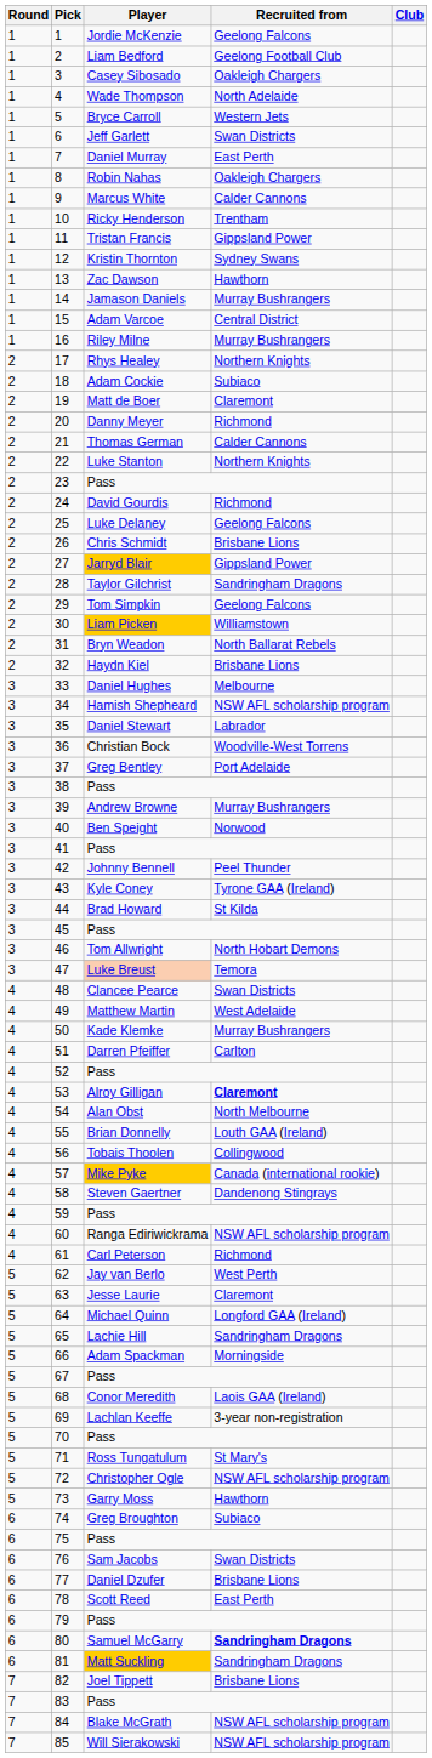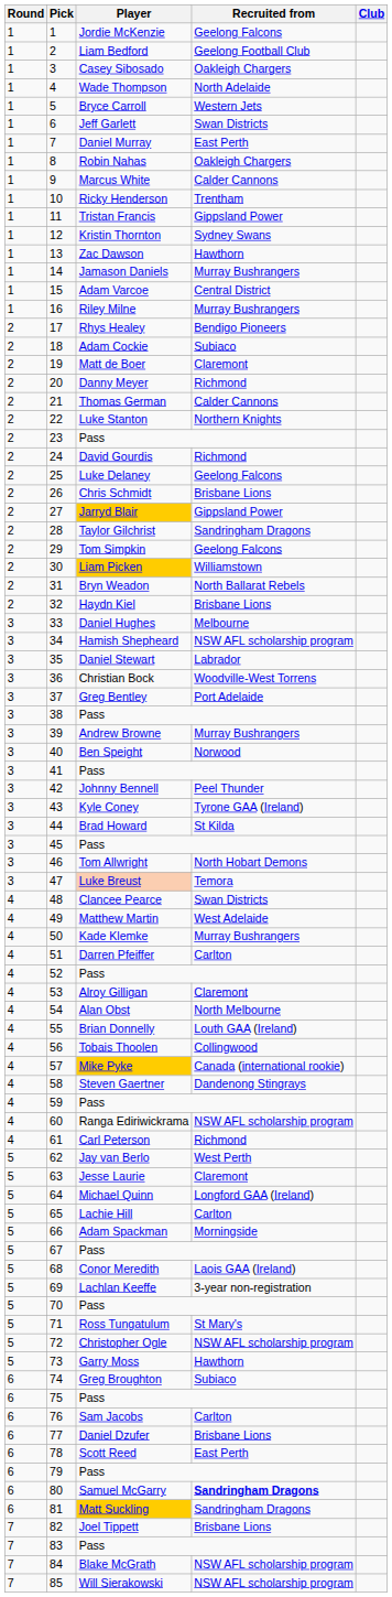 <table class="wikitable sortable">
 <tr>
 <th>Round</th>
 <th>Pick</th>
 <th>Player</th>
 <th>Recruited from</th>
 <th><a href='#'>Club</a></th>
 </tr>
 <tr>
 <td>1</td>
 <td>1</td>
 <td><a href='#'>Jordie McKenzie</a></td>
 <td><a href='#'>Geelong Falcons</a></td>
 <td></td>
 </tr>
 <tr>
 <td>1</td>
 <td>2</td>
 <td><a href='#'>Liam Bedford</a></td>
 <td><a href='#'>Geelong Football Club</a></td>
 <td></td>
 </tr>
 <tr>
 <td>1</td>
 <td>3</td>
 <td><a href='#'>Casey Sibosado</a></td>
 <td><a href='#'>Oakleigh Chargers</a></td>
 <td></td>
 </tr>
 <tr>
 <td>1</td>
 <td>4</td>
 <td><a href='#'>Wade Thompson</a></td>
 <td><a href='#'>North Adelaide</a></td>
 <td></td>
 </tr>
 <tr>
 <td>1</td>
 <td>5</td>
 <td><a href='#'>Bryce Carroll</a></td>
 <td><a href='#'>Western Jets</a></td>
 <td></td>
 </tr>
 <tr>
 <td>1</td>
 <td>6</td>
 <td><a href='#'>Jeff Garlett</a></td>
 <td><a href='#'>Swan Districts</a></td>
 <td></td>
 </tr>
 <tr>
 <td>1</td>
 <td>7</td>
 <td><a href='#'>Daniel Murray</a></td>
 <td><a href='#'>East Perth</a></td>
 <td></td>
 </tr>
 <tr>
 <td>1</td>
 <td>8</td>
 <td><a href='#'>Robin Nahas</a></td>
 <td><a href='#'>Oakleigh Chargers</a></td>
 <td></td>
 </tr>
 <tr>
 <td>1</td>
 <td>9</td>
 <td><a href='#'>Marcus White</a></td>
 <td><a href='#'>Calder Cannons</a></td>
 <td></td>
 </tr>
 <tr>
 <td>1</td>
 <td>10</td>
 <td><a href='#'>Ricky Henderson</a></td>
 <td><a href='#'>Trentham</a></td>
 <td></td>
 </tr>
 <tr>
 <td>1</td>
 <td>11</td>
 <td><a href='#'>Tristan Francis</a></td>
 <td><a href='#'>Gippsland Power</a></td>
 <td></td>
 </tr>
 <tr>
 <td>1</td>
 <td>12</td>
 <td><a href='#'>Kristin Thornton</a></td>
 <td><a href='#'>Sydney Swans</a></td>
 <td></td>
 </tr>
 <tr>
 <td>1</td>
 <td>13</td>
 <td><a href='#'>Zac Dawson</a></td>
 <td><a href='#'>Hawthorn</a></td>
 <td></td>
 </tr>
 <tr>
 <td>1</td>
 <td>14</td>
 <td><a href='#'>Jamason Daniels</a></td>
 <td><a href='#'>Murray Bushrangers</a></td>
 <td></td>
 </tr>
 <tr>
 <td>1</td>
 <td>15</td>
 <td><a href='#'>Adam Varcoe</a></td>
 <td><a href='#'>Central District</a></td>
 <td></td>
 </tr>
 <tr>
 <td>1</td>
 <td>16</td>
 <td><a href='#'>Riley Milne</a></td>
 <td><a href='#'>Murray Bushrangers</a></td>
 <td></td>
 </tr>
 <tr>
 <td>2</td>
 <td>17</td>
 <td><a href='#'>Rhys Healey</a></td>
-<td><a href='#'>Northern Knights</a></td>
+<td><a href='#'>Bendigo Pioneers</a></td>
 <td></td>
 </tr>
 <tr>
 <td>2</td>
 <td>18</td>
 <td><a href='#'>Adam Cockie</a></td>
 <td><a href='#'>Subiaco</a></td>
 <td></td>
 </tr>
 <tr>
 <td>2</td>
 <td>19</td>
 <td><a href='#'>Matt de Boer</a></td>
 <td><a href='#'>Claremont</a></td>
 <td></td>
 </tr>
 <tr>
 <td>2</td>
 <td>20</td>
 <td><a href='#'>Danny Meyer</a></td>
 <td><a href='#'>Richmond</a></td>
 <td></td>
 </tr>
 <tr>
 <td>2</td>
 <td>21</td>
 <td><a href='#'>Thomas German</a></td>
 <td><a href='#'>Calder Cannons</a></td>
 <td></td>
 </tr>
 <tr>
 <td>2</td>
 <td>22</td>
 <td><a href='#'>Luke Stanton</a></td>
 <td><a href='#'>Northern Knights</a></td>
 <td></td>
 </tr>
 <tr>
 <td>2</td>
 <td>23</td>
 <td colspan=2>Pass</td>
 <td></td>
 </tr>
 <tr>
 <td>2</td>
 <td>24</td>
 <td><a href='#'>David Gourdis</a></td>
 <td><a href='#'>Richmond</a></td>
 <td></td>
 </tr>
 <tr>
 <td>2</td>
 <td>25</td>
 <td><a href='#'>Luke Delaney</a></td>
 <td><a href='#'>Geelong Falcons</a></td>
 <td></td>
 </tr>
 <tr>
 <td>2</td>
 <td>26</td>
 <td><a href='#'>Chris Schmidt</a></td>
 <td><a href='#'>Brisbane Lions</a></td>
 <td></td>
 </tr>
 <tr>
 <td>2</td>
 <td>27</td>
 <td bgcolor="#FFCC00"><a href='#'>Jarryd Blair</a></td>
 <td><a href='#'>Gippsland Power</a></td>
 <td></td>
 </tr>
 <tr>
 <td>2</td>
 <td>28</td>
 <td><a href='#'>Taylor Gilchrist</a></td>
 <td><a href='#'>Sandringham Dragons</a></td>
 <td></td>
 </tr>
 <tr>
 <td>2</td>
 <td>29</td>
 <td><a href='#'>Tom Simpkin</a></td>
 <td><a href='#'>Geelong Falcons</a></td>
 <td></td>
 </tr>
 <tr>
 <td>2</td>
 <td>30</td>
 <td bgcolor="#FFCC00"><a href='#'>Liam Picken</a></td>
 <td><a href='#'>Williamstown</a></td>
 <td></td>
 </tr>
 <tr>
 <td>2</td>
 <td>31</td>
 <td><a href='#'>Bryn Weadon</a></td>
 <td><a href='#'>North Ballarat Rebels</a></td>
 <td></td>
 </tr>
 <tr>
 <td>2</td>
 <td>32</td>
 <td><a href='#'>Haydn Kiel</a></td>
 <td><a href='#'>Brisbane Lions</a></td>
 <td></td>
 </tr>
 <tr>
 <td>3</td>
 <td>33</td>
 <td><a href='#'>Daniel Hughes</a></td>
 <td><a href='#'>Melbourne</a></td>
 <td></td>
 </tr>
 <tr>
 <td>3</td>
 <td>34</td>
 <td><a href='#'>Hamish Shepheard</a></td>
 <td><a href='#'>NSW AFL scholarship program</a></td>
 <td></td>
 </tr>
 <tr>
 <td>3</td>
 <td>35</td>
 <td><a href='#'>Daniel Stewart</a></td>
 <td><a href='#'>Labrador</a></td>
 <td></td>
 </tr>
 <tr>
 <td>3</td>
 <td>36</td>
 <td>Christian Bock</td>
 <td><a href='#'>Woodville-West Torrens</a></td>
 <td></td>
 </tr>
 <tr>
 <td>3</td>
 <td>37</td>
 <td><a href='#'>Greg Bentley</a></td>
 <td><a href='#'>Port Adelaide</a></td>
 <td></td>
 </tr>
 <tr>
 <td>3</td>
 <td>38</td>
 <td colspan=2>Pass</td>
 <td></td>
 </tr>
 <tr>
 <td>3</td>
 <td>39</td>
 <td><a href='#'>Andrew Browne</a></td>
 <td><a href='#'>Murray Bushrangers</a></td>
 <td></td>
 </tr>
 <tr>
 <td>3</td>
 <td>40</td>
 <td><a href='#'>Ben Speight</a></td>
 <td><a href='#'>Norwood</a></td>
 <td></td>
 </tr>
 <tr>
 <td>3</td>
 <td>41</td>
 <td colspan=2>Pass</td>
 <td></td>
 </tr>
 <tr>
 <td>3</td>
 <td>42</td>
 <td><a href='#'>Johnny Bennell</a></td>
 <td><a href='#'>Peel Thunder</a></td>
 <td></td>
 </tr>
 <tr>
 <td>3</td>
 <td>43</td>
 <td><a href='#'>Kyle Coney</a></td>
 <td><a href='#'>Tyrone GAA</a> (<a href='#'>Ireland</a>)</td>
 <td></td>
 </tr>
 <tr>
 <td>3</td>
 <td>44</td>
 <td><a href='#'>Brad Howard</a></td>
 <td><a href='#'>St Kilda</a></td>
 <td></td>
 </tr>
 <tr>
 <td>3</td>
 <td>45</td>
 <td colspan=2>Pass</td>
 <td></td>
 </tr>
 <tr>
 <td>3</td>
 <td>46</td>
 <td><a href='#'>Tom Allwright</a></td>
 <td><a href='#'>North Hobart Demons</a></td>
 <td></td>
 </tr>
 <tr>
 <td>3</td>
 <td>47</td>
 <td bgcolor="#FBCEB1"><a href='#'>Luke Breust</a></td>
 <td><a href='#'>Temora</a></td>
 <td></td>
 </tr>
 <tr>
 <td>4</td>
 <td>48</td>
 <td><a href='#'>Clancee Pearce</a></td>
 <td><a href='#'>Swan Districts</a></td>
 <td></td>
 </tr>
 <tr>
 <td>4</td>
 <td>49</td>
 <td><a href='#'>Matthew Martin</a></td>
 <td><a href='#'>West Adelaide</a></td>
 <td></td>
 </tr>
 <tr>
 <td>4</td>
 <td>50</td>
 <td><a href='#'>Kade Klemke</a></td>
 <td><a href='#'>Murray Bushrangers</a></td>
 <td></td>
 </tr>
 <tr>
 <td>4</td>
 <td>51</td>
 <td><a href='#'>Darren Pfeiffer</a></td>
 <td><a href='#'>Carlton</a></td>
 <td></td>
 </tr>
 <tr>
 <td>4</td>
 <td>52</td>
 <td colspan=2>Pass</td>
 <td></td>
 </tr>
 <tr>
 <td>4</td>
 <td>53</td>
 <td><a href='#'>Alroy Gilligan</a></td>
-<td><strong><a href='#'>Claremont</a></strong></td>
+<td><a href='#'>Claremont</a></td>
 <td></td>
 </tr>
 <tr>
 <td>4</td>
 <td>54</td>
 <td><a href='#'>Alan Obst</a></td>
 <td><a href='#'>North Melbourne</a></td>
 <td></td>
 </tr>
 <tr>
 <td>4</td>
 <td>55</td>
 <td><a href='#'>Brian Donnelly</a></td>
 <td><a href='#'>Louth GAA</a> (<a href='#'>Ireland</a>)</td>
 <td></td>
 </tr>
 <tr>
 <td>4</td>
 <td>56</td>
 <td><a href='#'>Tobais Thoolen</a></td>
 <td><a href='#'>Collingwood</a></td>
 <td></td>
 </tr>
 <tr>
 <td>4</td>
 <td>57</td>
 <td bgcolor="#FFCC00"><a href='#'>Mike Pyke</a></td>
 <td><a href='#'>Canada</a> (<a href='#'>international rookie</a>)</td>
 <td></td>
 </tr>
 <tr>
 <td>4</td>
 <td>58</td>
 <td><a href='#'>Steven Gaertner</a></td>
 <td><a href='#'>Dandenong Stingrays</a></td>
 <td></td>
 </tr>
 <tr>
 <td>4</td>
 <td>59</td>
 <td colspan=2>Pass</td>
 <td></td>
 </tr>
 <tr>
 <td>4</td>
 <td>60</td>
 <td>Ranga Ediriwickrama</td>
 <td><a href='#'>NSW AFL scholarship program</a></td>
 <td></td>
 </tr>
 <tr>
 <td>4</td>
 <td>61</td>
 <td><a href='#'>Carl Peterson</a></td>
 <td><a href='#'>Richmond</a></td>
 <td></td>
 </tr>
 <tr>
 <td>5</td>
 <td>62</td>
 <td><a href='#'>Jay van Berlo</a></td>
 <td><a href='#'>West Perth</a></td>
 <td></td>
 </tr>
 <tr>
 <td>5</td>
 <td>63</td>
 <td><a href='#'>Jesse Laurie</a></td>
 <td><a href='#'>Claremont</a></td>
 <td></td>
 </tr>
 <tr>
 <td>5</td>
 <td>64</td>
 <td><a href='#'>Michael Quinn</a></td>
 <td><a href='#'>Longford GAA</a> (<a href='#'>Ireland</a>)</td>
 <td></td>
 </tr>
 <tr>
 <td>5</td>
 <td>65</td>
 <td><a href='#'>Lachie Hill</a></td>
-<td><a href='#'>Sandringham Dragons</a></td>
+<td><a href='#'>Carlton</a></td>
 <td></td>
 </tr>
 <tr>
 <td>5</td>
 <td>66</td>
 <td><a href='#'>Adam Spackman</a></td>
 <td><a href='#'>Morningside</a></td>
 <td></td>
 </tr>
 <tr>
 <td>5</td>
 <td>67</td>
 <td colspan=2>Pass</td>
 <td></td>
 </tr>
 <tr>
 <td>5</td>
 <td>68</td>
 <td><a href='#'>Conor Meredith</a></td>
 <td><a href='#'>Laois GAA</a> (<a href='#'>Ireland</a>)</td>
 <td></td>
 </tr>
 <tr>
 <td>5</td>
 <td>69</td>
 <td><a href='#'>Lachlan Keeffe</a></td>
 <td>3-year non-registration</td>
 <td></td>
 </tr>
 <tr>
 <td>5</td>
 <td>70</td>
 <td colspan=2>Pass</td>
 <td></td>
 </tr>
 <tr>
 <td>5</td>
 <td>71</td>
 <td><a href='#'>Ross Tungatulum</a></td>
 <td><a href='#'>St Mary's</a></td>
 <td></td>
 </tr>
 <tr>
 <td>5</td>
 <td>72</td>
 <td><a href='#'>Christopher Ogle</a></td>
 <td><a href='#'>NSW AFL scholarship program</a></td>
 <td></td>
 </tr>
 <tr>
 <td>5</td>
 <td>73</td>
 <td><a href='#'>Garry Moss</a></td>
 <td><a href='#'>Hawthorn</a></td>
 <td></td>
 </tr>
 <tr>
 <td>6</td>
 <td>74</td>
 <td><a href='#'>Greg Broughton</a></td>
 <td><a href='#'>Subiaco</a></td>
 <td></td>
 </tr>
 <tr>
 <td>6</td>
 <td>75</td>
 <td colspan=2>Pass</td>
 <td></td>
 </tr>
 <tr>
 <td>6</td>
 <td>76</td>
 <td><a href='#'>Sam Jacobs</a></td>
-<td><a href='#'>Swan Districts</a></td>
+<td><a href='#'>Carlton</a></td>
 <td></td>
 </tr>
 <tr>
 <td>6</td>
 <td>77</td>
 <td><a href='#'>Daniel Dzufer</a></td>
 <td><a href='#'>Brisbane Lions</a></td>
 <td></td>
 </tr>
 <tr>
 <td>6</td>
 <td>78</td>
 <td><a href='#'>Scott Reed</a></td>
 <td><a href='#'>East Perth</a></td>
 <td></td>
 </tr>
 <tr>
 <td>6</td>
 <td>79</td>
 <td colspan=2>Pass</td>
 <td></td>
 </tr>
 <tr>
 <td>6</td>
 <td>80</td>
 <td><a href='#'>Samuel McGarry</a></td>
 <td><strong><a href='#'>Sandringham Dragons</a></strong></td>
 <td></td>
 </tr>
 <tr>
 <td>6</td>
 <td>81</td>
 <td bgcolor="#FFCC00"><a href='#'>Matt Suckling</a></td>
 <td><a href='#'>Sandringham Dragons</a></td>
 <td></td>
 </tr>
 <tr>
 <td>7</td>
 <td>82</td>
 <td><a href='#'>Joel Tippett</a></td>
 <td><a href='#'>Brisbane Lions</a></td>
 <td></td>
 </tr>
 <tr>
 <td>7</td>
 <td>83</td>
 <td colspan=2>Pass</td>
 <td></td>
 </tr>
 <tr>
 <td>7</td>
 <td>84</td>
 <td><a href='#'>Blake McGrath</a></td>
 <td><a href='#'>NSW AFL scholarship program</a></td>
 <td></td>
 </tr>
 <tr>
 <td>7</td>
 <td>85</td>
 <td><a href='#'>Will Sierakowski</a></td>
 <td><a href='#'>NSW AFL scholarship program</a></td>
 <td></td>
 </tr>
 </table>
